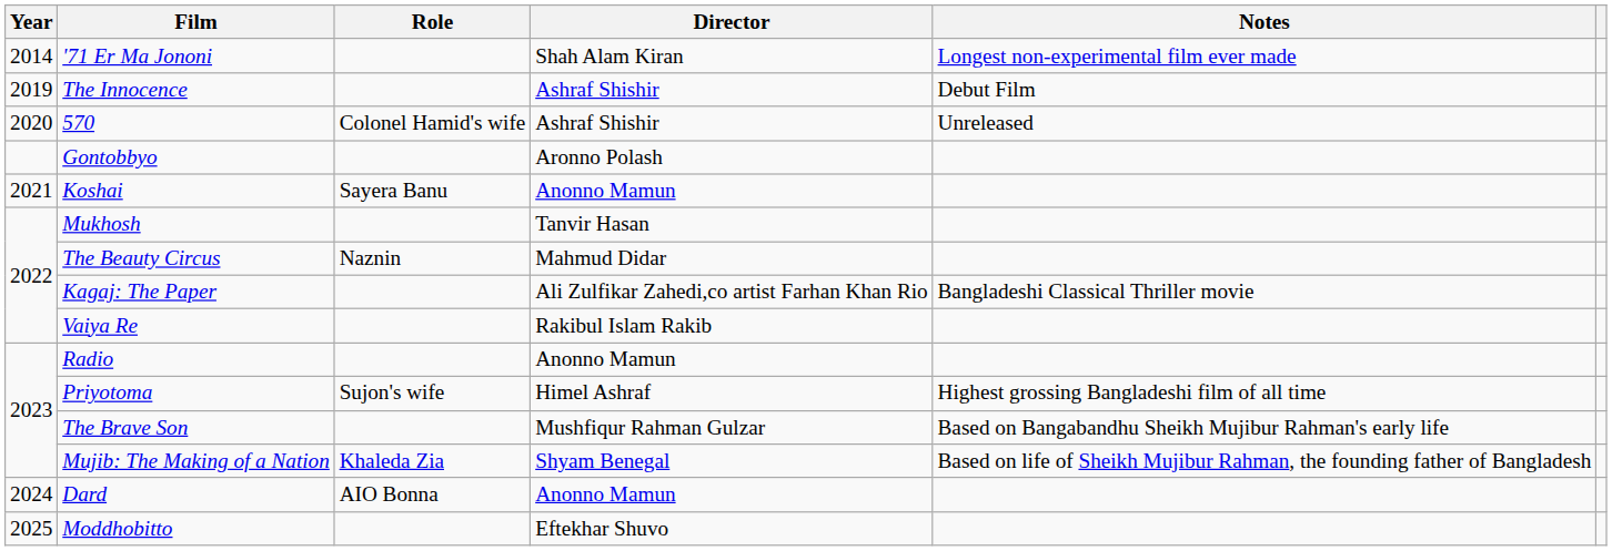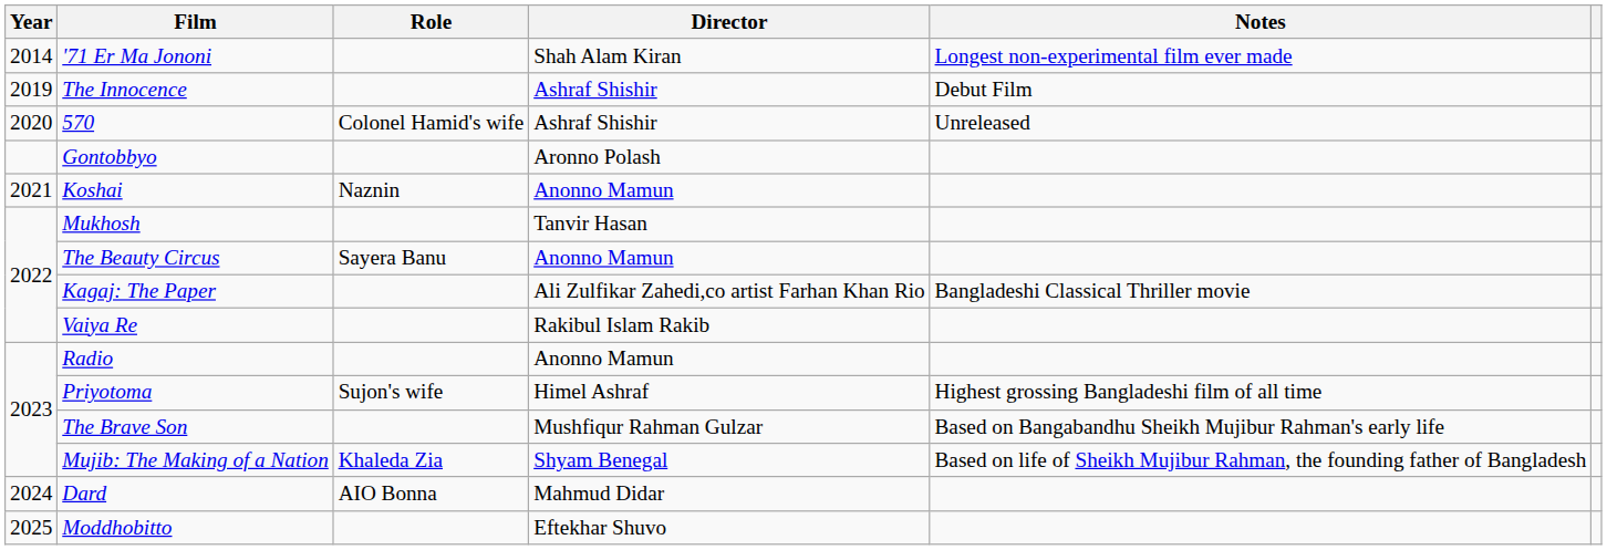 <table class="wikitable plainrowheaders sortable">
 <tr>
 <th>Year</th>
 <th>Film</th>
 <th>Role</th>
 <th>Director</th>
 <th>Notes</th>
 <th scope="col" class="unsortable"></th>
 </tr>
 <tr>
 <td>2014</td>
 <td><em><a href='#'>'71 Er Ma Jononi</a></em></td>
 <td></td>
 <td>Shah Alam Kiran</td>
 <td><a href='#'>Longest non-experimental film ever made</a></td>
 <td></td>
 </tr>
 <tr>
 <td>2019</td>
 <td><em><a href='#'>The Innocence</a></em></td>
 <td></td>
 <td><a href='#'>Ashraf Shishir</a></td>
 <td>Debut Film</td>
 <td></td>
 </tr>
 <tr>
 <td>2020</td>
 <td><a href='#'><em>570</em></a></td>
 <td>Colonel Hamid's wife</td>
 <td>Ashraf Shishir</td>
 <td>Unreleased</td>
 <td></td>
 </tr>
 <tr>
 <td></td>
 <td><em><a href='#'>Gontobbyo</a></em></td>
 <td></td>
 <td>Aronno Polash</td>
 <td></td>
 <td></td>
 </tr>
 <tr>
 <td>2021</td>
 <td><a href='#'><em>Koshai</em></a></td>
-<td>Sayera Banu</td>
+<td>Naznin</td>
 <td><a href='#'>Anonno Mamun</a></td>
 <td></td>
 <td></td>
 </tr>
 <tr>
 <td rowspan="4">2022</td>
 <td><a href='#'><em>Mukhosh</em></a></td>
 <td></td>
 <td>Tanvir Hasan</td>
 <td></td>
 <td></td>
 </tr>
 <tr>
 <td><a href='#'><em>The Beauty Circus</em></a></td>
-<td>Naznin</td>
-<td>Mahmud Didar</td>
+<td>Sayera Banu</td>
+<td><a href='#'>Anonno Mamun</a></td>
 <td></td>
 <td></td>
 </tr>
 <tr>
 <td><em><a href='#'>Kagaj: The Paper</a></em></td>
 <td></td>
 <td>Ali Zulfikar Zahedi,co artist Farhan Khan Rio</td>
 <td>Bangladeshi Classical Thriller movie</td>
 <td></td>
 </tr>
 <tr>
 <td><em><a href='#'>Vaiya Re</a></em></td>
 <td></td>
 <td>Rakibul Islam Rakib</td>
 <td></td>
 <td></td>
 </tr>
 <tr>
 <td rowspan="4">2023</td>
 <td><a href='#'><em>Radio</em></a></td>
 <td></td>
 <td>Anonno Mamun</td>
 <td></td>
 <td></td>
 </tr>
 <tr>
 <td><em><a href='#'>Priyotoma</a></em></td>
 <td>Sujon's wife</td>
 <td>Himel Ashraf</td>
 <td>Highest grossing Bangladeshi film of all time</td>
 <td></td>
 </tr>
 <tr>
 <td><a href='#'><em>The Brave Son</em></a></td>
 <td></td>
 <td>Mushfiqur Rahman Gulzar</td>
 <td>Based on Bangabandhu Sheikh Mujibur Rahman's early life</td>
 <td></td>
 </tr>
 <tr>
 <td><em><a href='#'>Mujib: The Making of a Nation</a></em></td>
 <td><a href='#'>Khaleda Zia</a></td>
 <td><a href='#'>Shyam Benegal</a></td>
 <td>Based on life of <a href='#'>Sheikh Mujibur Rahman</a>, the founding father of Bangladesh</td>
 <td></td>
 </tr>
 <tr>
 <td>2024</td>
 <td><em><a href='#'>Dard</a></em></td>
 <td>AIO Bonna</td>
-<td><a href='#'>Anonno Mamun</a></td>
+<td>Mahmud Didar</td>
 <td></td>
 <td></td>
 </tr>
 <tr>
 <td>2025</td>
 <td><em><a href='#'>Moddhobitto</a></em></td>
 <td></td>
 <td>Eftekhar Shuvo</td>
 <td></td>
 <td></td>
 </tr>
 </table>
